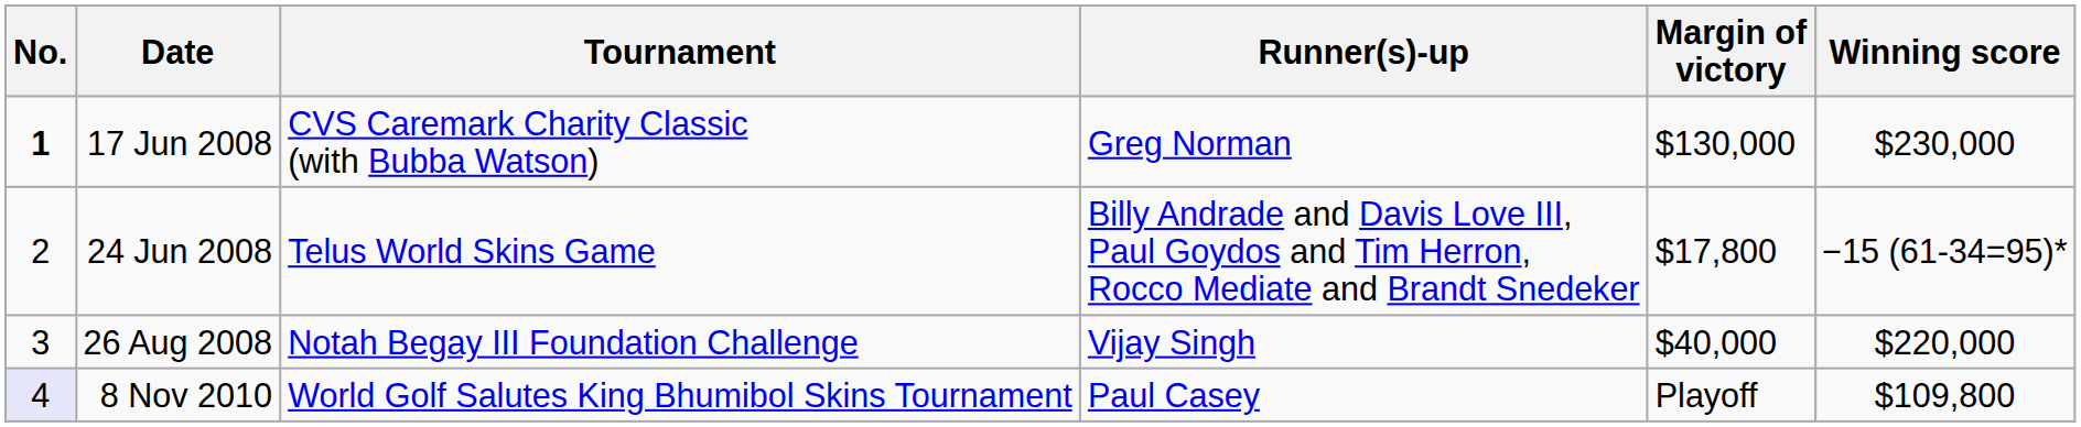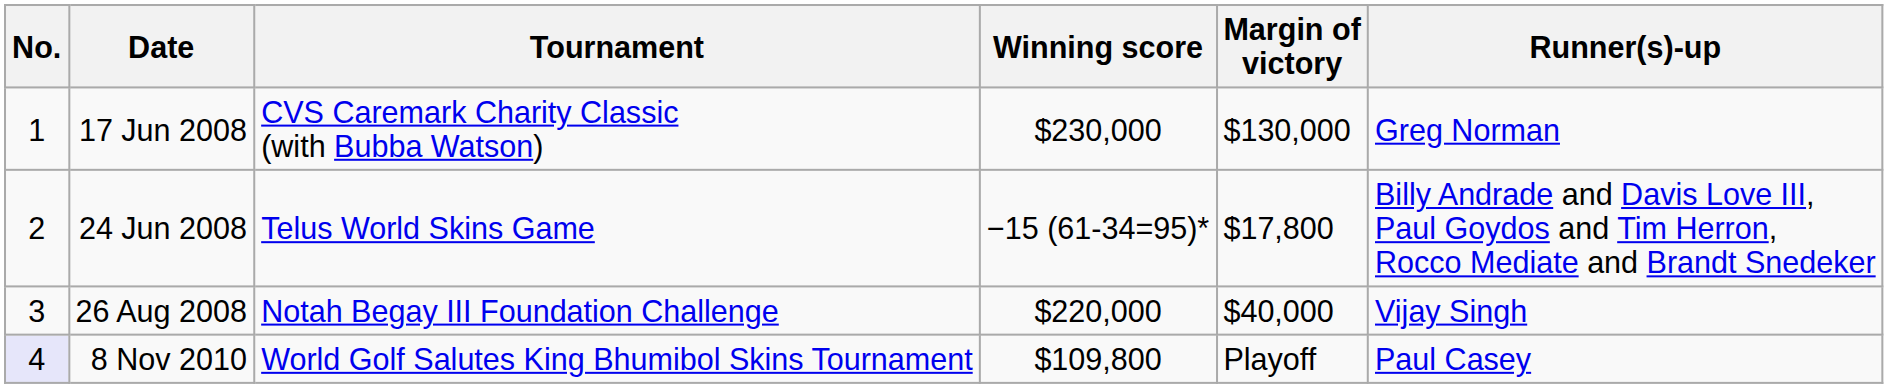 <table class="wikitable" style="font-size:95%;">
 <tr>
 <th>No.</th>
 <th>Date</th>
 <th>Tournament</th>
+<th>Winning score</th>
+<th>Margin of<br>victory</th>
 <th>Runner(s)-up</th>
-<th>Margin of<br>victory</th>
-<th>Winning score</th>
 </tr>
 <tr>
-<td align=center><strong>1</strong></td>
+<td align=center>1</td>
 <td align=right>17 Jun 2008</td>
 <td><a href='#'>CVS Caremark Charity Classic</a><br>(with  <a href='#'>Bubba Watson</a>)</td>
+<td align=center>$230,000</td>
+<td>$130,000</td>
 <td> <a href='#'>Greg Norman</a></td>
-<td>$130,000</td>
-<td align=center>$230,000</td>
 </tr>
 <tr>
 <td align=center>2</td>
 <td align=right>24 Jun 2008</td>
 <td><a href='#'>Telus World Skins Game</a></td>
+<td>−15 (61-34=95)*</td>
+<td>$17,800</td>
 <td> <a href='#'>Billy Andrade</a> and  <a href='#'>Davis Love III</a>,<br> <a href='#'>Paul Goydos</a> and  <a href='#'>Tim Herron</a>,<br> <a href='#'>Rocco Mediate</a> and  <a href='#'>Brandt Snedeker</a></td>
-<td>$17,800</td>
-<td>−15 (61-34=95)*</td>
 </tr>
 <tr>
 <td align=center>3</td>
 <td align=right>26 Aug 2008</td>
 <td><a href='#'>Notah Begay III Foundation Challenge</a></td>
+<td align=center>$220,000</td>
+<td>$40,000</td>
 <td> <a href='#'>Vijay Singh</a></td>
-<td>$40,000</td>
-<td align=center>$220,000</td>
 </tr>
 <tr>
 <td align=center style="background: lavender;">4</td>
 <td align=right>8 Nov 2010</td>
 <td><a href='#'>World Golf Salutes King Bhumibol Skins Tournament</a></td>
+<td align=center>$109,800</td>
+<td>Playoff</td>
 <td> <a href='#'>Paul Casey</a></td>
-<td>Playoff</td>
-<td align=center>$109,800</td>
 </tr>
 </table>
